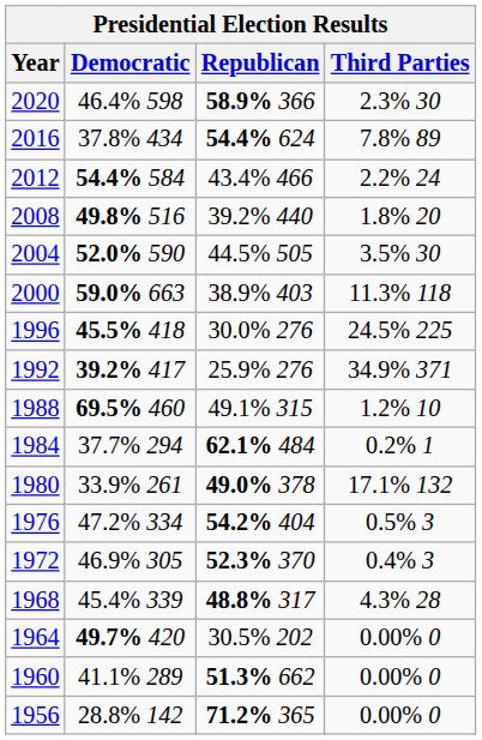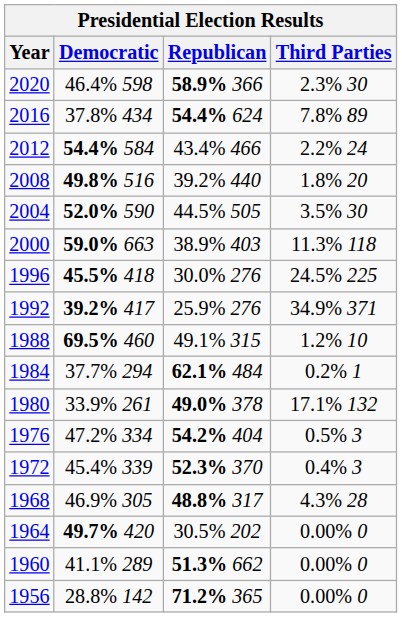 <table class="wikitable">
 <tr>
 <th colspan="4">Presidential Election Results</th>
 </tr>
 <tr>
 <th>Year</th>
 <th><a href='#'>Democratic</a></th>
 <th><a href='#'>Republican</a></th>
 <th><a href='#'>Third Parties</a></th>
 </tr>
 <tr>
 <td align="center" ><a href='#'>2020</a></td>
 <td align="center" >46.4% <em>598</em></td>
 <td align="center" ><strong>58.9%</strong> <em>366</em></td>
 <td align="center" >2.3% <em>30</em></td>
 </tr>
 <tr>
 <td align="center" ><a href='#'>2016</a></td>
 <td align="center" >37.8% <em>434</em></td>
 <td align="center" ><strong>54.4%</strong> <em>624</em></td>
 <td align="center" >7.8% <em>89</em></td>
 </tr>
 <tr>
 <td align="center" ><a href='#'>2012</a></td>
 <td align="center" ><strong>54.4%</strong> <em>584</em></td>
 <td align="center" >43.4% <em>466</em></td>
 <td align="center" >2.2% <em>24</em></td>
 </tr>
 <tr>
 <td align="center" ><a href='#'>2008</a></td>
 <td align="center" ><strong>49.8%</strong> <em>516</em></td>
 <td align="center" >39.2% <em>440</em></td>
 <td align="center" >1.8% <em>20</em></td>
 </tr>
 <tr>
 <td align="center" ><a href='#'>2004</a></td>
 <td align="center" ><strong>52.0%</strong> <em>590</em></td>
 <td align="center" >44.5% <em>505</em></td>
 <td align="center" >3.5% <em>30</em></td>
 </tr>
 <tr>
 <td align="center" ><a href='#'>2000</a></td>
 <td align="center" ><strong>59.0%</strong> <em>663</em></td>
 <td align="center" >38.9% <em>403</em></td>
 <td align="center" >11.3% <em>118</em></td>
 </tr>
 <tr>
 <td align="center" ><a href='#'>1996</a></td>
 <td align="center" ><strong>45.5%</strong> <em>418</em></td>
 <td align="center" >30.0% <em>276</em></td>
 <td align="center" >24.5% <em>225</em></td>
 </tr>
 <tr>
 <td align="center" ><a href='#'>1992</a></td>
 <td align="center" ><strong>39.2%</strong> <em>417</em></td>
 <td align="center" >25.9% <em>276</em></td>
 <td align="center" >34.9% <em>371</em></td>
 </tr>
 <tr>
 <td align="center" ><a href='#'>1988</a></td>
 <td align="center" ><strong>69.5%</strong> <em>460</em></td>
 <td align="center" >49.1% <em>315</em></td>
 <td align="center" >1.2% <em>10</em></td>
 </tr>
 <tr>
 <td align="center" ><a href='#'>1984</a></td>
 <td align="center" >37.7% <em>294</em></td>
 <td align="center" ><strong>62.1%</strong> <em>484</em></td>
 <td align="center" >0.2% <em>1</em></td>
 </tr>
 <tr>
 <td align="center" ><a href='#'>1980</a></td>
 <td align="center" >33.9% <em>261</em></td>
 <td align="center" ><strong>49.0%</strong> <em>378</em></td>
 <td align="center" >17.1% <em>132</em></td>
 </tr>
 <tr>
 <td align="center" ><a href='#'>1976</a></td>
 <td align="center" >47.2% <em>334</em></td>
 <td align="center" ><strong>54.2%</strong> <em>404</em></td>
 <td align="center" >0.5% <em>3</em></td>
 </tr>
 <tr>
 <td align="center" ><a href='#'>1972</a></td>
-<td align="center" >46.9% <em>305</em></td>
+<td align="center" >45.4% <em>339</em></td>
 <td align="center" ><strong>52.3%</strong> <em>370</em></td>
 <td align="center" >0.4% <em>3</em></td>
 </tr>
 <tr>
 <td align="center" ><a href='#'>1968</a></td>
-<td align="center" >45.4% <em>339</em></td>
+<td align="center" >46.9% <em>305</em></td>
 <td align="center" ><strong>48.8%</strong> <em>317</em></td>
 <td align="center" >4.3% <em>28</em></td>
 </tr>
 <tr>
 <td align="center" ><a href='#'>1964</a></td>
 <td align="center" ><strong>49.7%</strong> <em>420</em></td>
 <td align="center" >30.5% <em>202</em></td>
 <td align="center" >0.00% <em>0</em></td>
 </tr>
 <tr>
 <td align="center" ><a href='#'>1960</a></td>
 <td align="center" >41.1% <em>289</em></td>
 <td align="center" ><strong>51.3%</strong> <em>662</em></td>
 <td align="center" >0.00% <em>0</em></td>
 </tr>
 <tr>
 <td align="center" ><a href='#'>1956</a></td>
 <td align="center" >28.8% <em>142</em></td>
 <td align="center" ><strong>71.2%</strong> <em>365</em></td>
 <td align="center" >0.00% <em>0</em></td>
 </tr>
 </table>
